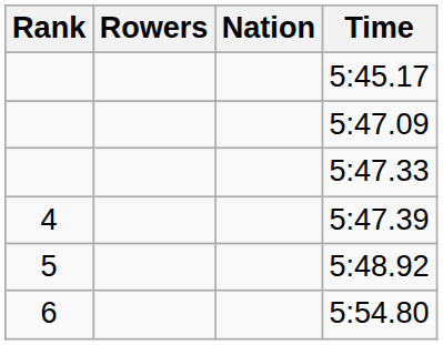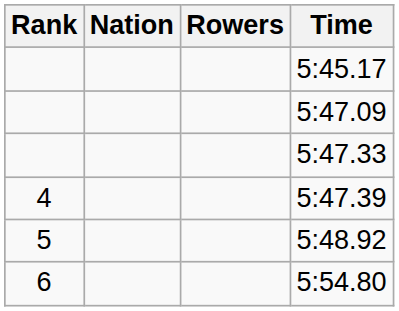 <table class="wikitable sortable" style="text-align:center">
 <tr>
 <th>Rank</th>
+<th>Nation</th>
 <th>Rowers</th>
-<th>Nation</th>
 <th>Time</th>
 </tr>
 <tr>
 <td></td>
+<td align=left></td>
 <td align=left data-sort-value="Hajek, Andreas"></td>
-<td align=left></td>
 <td>5:45.17</td>
 </tr>
 <tr>
 <td></td>
+<td align=left></td>
 <td align=left data-sort-value="Undset, Kjetil"></td>
-<td align=left></td>
 <td>5:47.09</td>
 </tr>
 <tr>
 <td></td>
+<td align=left></td>
 <td align=left data-sort-value="Corona, Alessandro"></td>
-<td align=left></td>
 <td>5:47.33</td>
 </tr>
 <tr>
 <td>4</td>
+<td align=left></td>
 <td align=left data-sort-value="Bodenmann, Ueli"></td>
-<td align=left></td>
 <td>5:47.39</td>
 </tr>
 <tr>
 <td>5</td>
+<td align=left></td>
 <td align=left data-sort-value="Kelderman, Hans"></td>
-<td align=left></td>
 <td>5:48.92</td>
 </tr>
 <tr>
 <td>6</td>
+<td align=left></td>
 <td align=left data-sort-value="Di Giovanni, Fiorenzo"></td>
-<td align=left></td>
 <td>5:54.80</td>
 </tr>
 </table>
